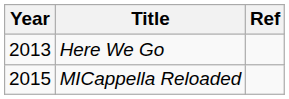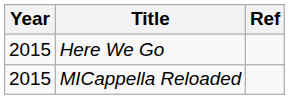 <table class="wikitable">
 <tr>
 <th>Year</th>
 <th>Title</th>
 <th>Ref</th>
 </tr>
 <tr>
-<td>2013</td>
+<td>2015</td>
 <td><em>Here We Go</em></td>
 <td></td>
 </tr>
 <tr>
 <td>2015</td>
 <td><em>MICappella Reloaded</em></td>
 <td></td>
 </tr>
 </table>
